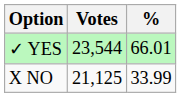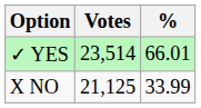 <table class="wikitable">
 <tr>
 <th>Option</th>
 <th>Votes</th>
 <th>%</th>
 </tr>
 <tr>
 <td style=background:#bbf8be>✓ YES</td>
-<td style=background:#bbf8be>23,544</td>
+<td style=background:#bbf8be>23,514</td>
 <td style=background:#bbf8be>66.01</td>
 </tr>
 <tr>
 <td>X NO</td>
 <td>21,125</td>
 <td>33.99</td>
 </tr>
 </table>
